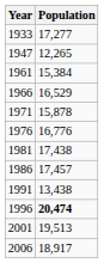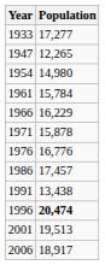 <table class="wikitable">
 <tr>
 <th>Year</th>
 <th>Population</th>
 </tr>
 <tr>
 <td>1933</td>
 <td>17,277</td>
 </tr>
 <tr>
 <td>1947</td>
 <td>12,265</td>
 </tr>
 <tr>
+<td>1954</td>
+<td>14,980</td>
+</tr>
+<tr>
 <td>1961</td>
-<td>15,384</td>
+<td>15,784</td>
 </tr>
 <tr>
 <td>1966</td>
-<td>16,529</td>
+<td>16,229</td>
 </tr>
 <tr>
 <td>1971</td>
 <td>15,878</td>
 </tr>
 <tr>
 <td>1976</td>
 <td>16,776</td>
-</tr>
-<tr>
-<td>1981</td>
-<td>17,438</td>
 </tr>
 <tr>
 <td>1986</td>
 <td>17,457</td>
 </tr>
 <tr>
 <td>1991</td>
 <td>13,438</td>
 </tr>
 <tr>
 <td>1996</td>
 <td><strong>20,474</strong></td>
 </tr>
 <tr>
 <td>2001</td>
 <td>19,513</td>
 </tr>
 <tr>
 <td>2006</td>
 <td>18,917</td>
 </tr>
 </table>
